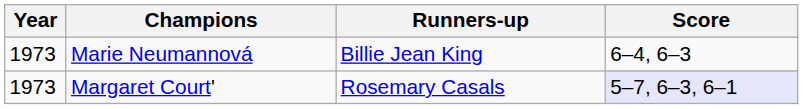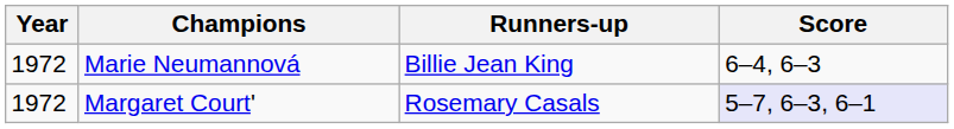 <table class="wikitable">
 <tr>
 <th style="width:40px">Year</th>
 <th style="width:200px">Champions</th>
 <th style="width:200px">Runners-up</th>
 <th style="width:140px" class="unsortable">Score</th>
 </tr>
 <tr>
-<td>1973</td>
+<td>1972</td>
 <td> <a href='#'>Marie Neumannová</a></td>
 <td> <a href='#'>Billie Jean King</a></td>
 <td>6–4, 6–3</td>
 </tr>
 <tr>
-<td>1973</td>
+<td>1972</td>
 <td> <a href='#'>Margaret Court</a>'</td>
 <td> <a href='#'>Rosemary Casals</a></td>
 <td style="background: lavender;">5–7, 6–3, 6–1</td>
 </tr>
 </table>
